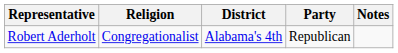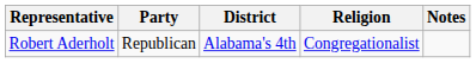 <table class="wikitable sortable" style="text-align:center">
 <tr>
 <th>Representative</th>
+<th>Party</th>
+<th>District</th>
 <th>Religion</th>
-<th>District</th>
-<th>Party</th>
 <th>Notes</th>
 </tr>
 <tr>
 <td align=left nowrap> <a href='#'>Robert Aderholt</a></td>
+<td>Republican</td>
+<td><a href='#'>Alabama's 4th</a></td>
 <td><a href='#'>Congregationalist</a></td>
-<td><a href='#'>Alabama's 4th</a></td>
-<td>Republican</td>
 <td></td>
 </tr>
 </table>
